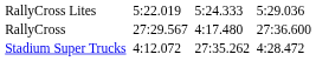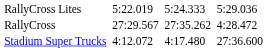 <table>
 <tr>
 <td>RallyCross Lites</td>
 <td></td>
 <td>5:22.019</td>
 <td></td>
 <td>5:24.333</td>
 <td></td>
 <td>5:29.036</td>
 </tr>
 <tr>
 <td>RallyCross</td>
 <td></td>
 <td>27:29.567</td>
 <td></td>
-<td>4:17.480</td>
+<td>27:35.262</td>
 <td></td>
-<td>27:36.600</td>
+<td>4:28.472</td>
 </tr>
 <tr>
 <td><a href='#'>Stadium Super Trucks</a></td>
 <td></td>
 <td>4:12.072</td>
 <td></td>
-<td>27:35.262</td>
+<td>4:17.480</td>
 <td></td>
-<td>4:28.472</td>
+<td>27:36.600</td>
 </tr>
 </table>
